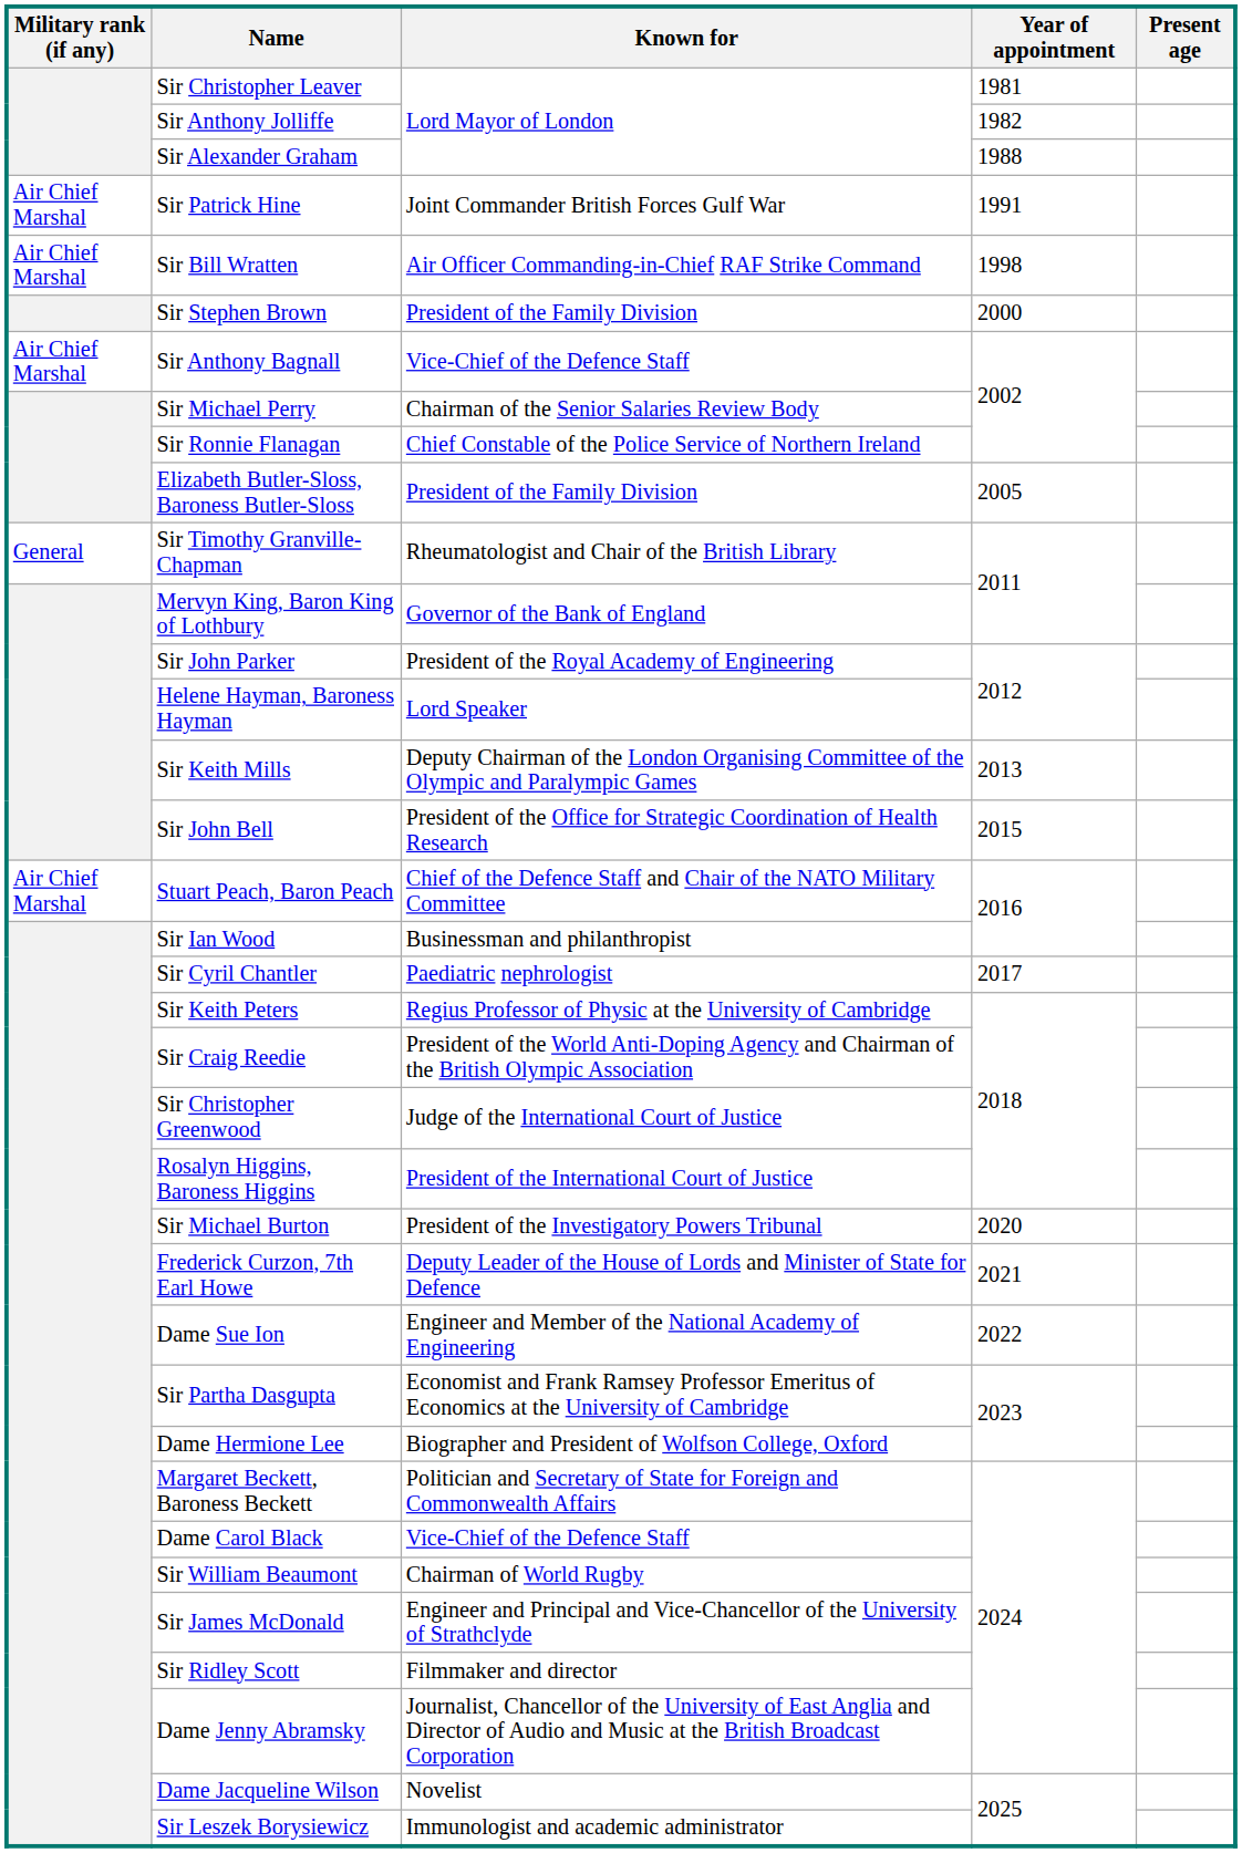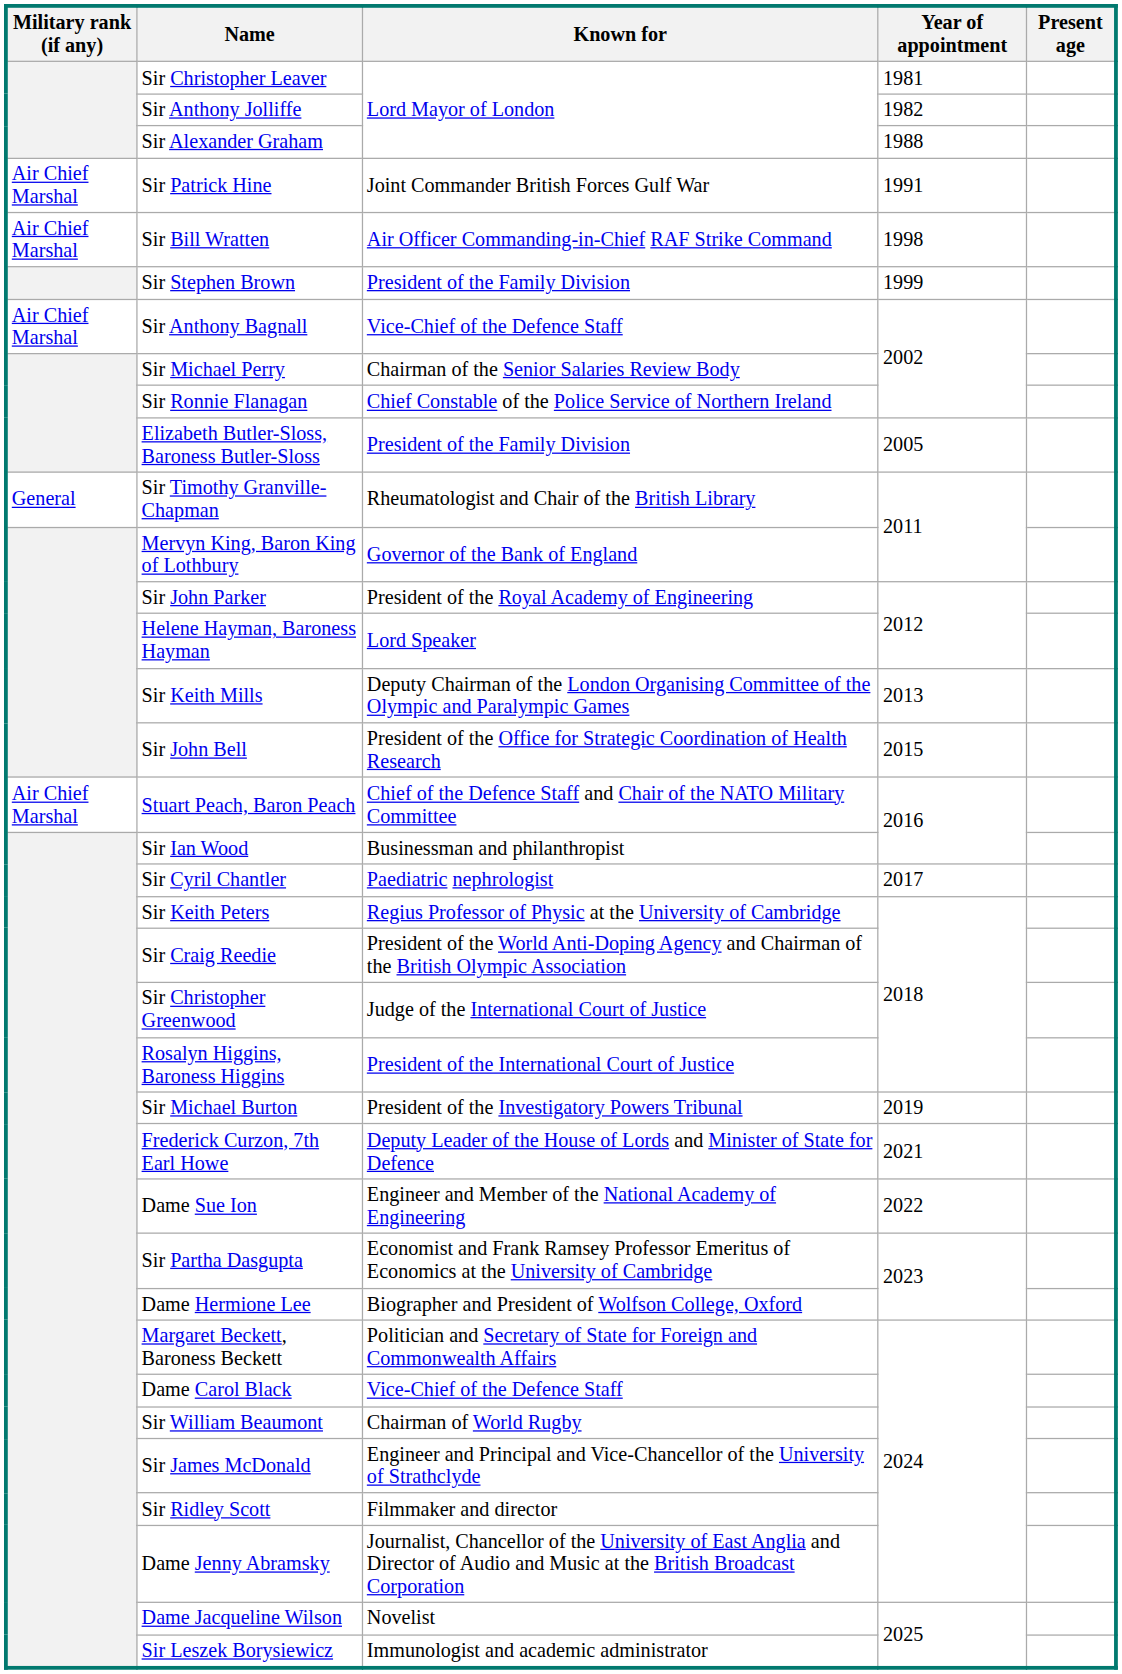 <table class="wikitable sortable" style="width:100%; background:white; border:#01796f solid;">
 <tr>
 <th>Military rank (if any)</th>
 <th>Name</th>
 <th>Known for</th>
 <th><strong>Year of appointment</strong></th>
 <th><strong>Present age</strong></th>
 </tr>
 <tr>
 <th rowspan="3"></th>
 <td>Sir <a href='#'>Christopher Leaver</a> </td>
 <td rowspan="3"><a href='#'>Lord Mayor of London</a></td>
 <td>1981</td>
 <td></td>
 </tr>
 <tr>
 <td>Sir <a href='#'>Anthony Jolliffe</a> </td>
 <td>1982</td>
 <td></td>
 </tr>
 <tr>
 <td>Sir <a href='#'>Alexander Graham</a> </td>
 <td>1988</td>
 <td></td>
 </tr>
 <tr>
 <td><a href='#'>Air Chief Marshal</a></td>
 <td>Sir <a href='#'>Patrick Hine</a> </td>
 <td>Joint Commander British Forces Gulf War</td>
 <td rowspan="1">1991</td>
 <td></td>
 </tr>
 <tr>
 <td><a href='#'>Air Chief Marshal</a></td>
 <td>Sir <a href='#'>Bill Wratten</a> </td>
 <td><a href='#'>Air Officer Commanding-in-Chief</a> <a href='#'>RAF Strike Command</a></td>
 <td>1998</td>
 <td></td>
 </tr>
 <tr>
 <th></th>
 <td>Sir <a href='#'>Stephen Brown</a> </td>
 <td><a href='#'>President of the Family Division</a></td>
-<td>2000</td>
+<td>1999</td>
 <td></td>
 </tr>
 <tr>
 <td><a href='#'>Air Chief Marshal</a></td>
 <td>Sir <a href='#'>Anthony Bagnall</a> </td>
 <td><a href='#'>Vice-Chief of the Defence Staff</a></td>
 <td rowspan="3">2002</td>
 <td></td>
 </tr>
 <tr>
 <th rowspan="3"></th>
 <td>Sir <a href='#'>Michael Perry</a> </td>
 <td>Chairman of the <a href='#'>Senior Salaries Review Body</a></td>
 <td></td>
 </tr>
 <tr>
 <td>Sir <a href='#'>Ronnie Flanagan</a> </td>
 <td><a href='#'>Chief Constable</a> of the <a href='#'>Police Service of Northern Ireland</a></td>
 <td></td>
 </tr>
 <tr>
 <td><a href='#'>Elizabeth Butler-Sloss, Baroness Butler-Sloss</a> </td>
 <td><a href='#'>President of the Family Division</a></td>
 <td>2005</td>
 <td></td>
 </tr>
 <tr>
 <td><a href='#'>General</a></td>
 <td>Sir <a href='#'>Timothy Granville-Chapman</a> </td>
 <td>Rheumatologist and Chair of the <a href='#'>British Library</a></td>
 <td rowspan="2">2011</td>
 <td></td>
 </tr>
 <tr>
 <th rowspan="5"></th>
 <td><a href='#'>Mervyn King, Baron King of Lothbury</a> </td>
 <td><a href='#'>Governor of the Bank of England</a></td>
 <td></td>
 </tr>
 <tr>
 <td>Sir <a href='#'>John Parker</a> </td>
 <td>President of the <a href='#'>Royal Academy of Engineering</a></td>
 <td rowspan="2">2012</td>
 <td></td>
 </tr>
 <tr>
 <td><a href='#'>Helene Hayman, Baroness Hayman</a> </td>
 <td><a href='#'>Lord Speaker</a></td>
 <td></td>
 </tr>
 <tr>
 <td>Sir <a href='#'>Keith Mills</a> </td>
 <td>Deputy Chairman of the <a href='#'>London Organising Committee of the Olympic and Paralympic Games</a></td>
 <td>2013</td>
 <td></td>
 </tr>
 <tr>
 <td>Sir <a href='#'>John Bell</a> </td>
 <td>President of the <a href='#'>Office for Strategic Coordination of Health Research</a></td>
 <td>2015</td>
 <td></td>
 </tr>
 <tr>
 <td><a href='#'>Air Chief Marshal</a></td>
 <td><a href='#'>Stuart Peach, Baron Peach</a> </td>
 <td><a href='#'>Chief of the Defence Staff</a> and <a href='#'>Chair of the NATO Military Committee</a></td>
 <td rowspan="2">2016</td>
 <td></td>
 </tr>
 <tr>
 <th rowspan="20"></th>
 <td>Sir <a href='#'>Ian Wood</a> </td>
 <td>Businessman and philanthropist</td>
 <td></td>
 </tr>
 <tr>
 <td>Sir <a href='#'>Cyril Chantler</a> </td>
 <td><a href='#'>Paediatric</a> <a href='#'>nephrologist</a></td>
 <td>2017</td>
 <td></td>
 </tr>
 <tr>
 <td>Sir <a href='#'>Keith Peters</a> </td>
 <td><a href='#'>Regius Professor of Physic</a> at the <a href='#'>University of Cambridge</a></td>
 <td rowspan="4">2018</td>
 <td></td>
 </tr>
 <tr>
 <td>Sir <a href='#'>Craig Reedie</a> </td>
 <td>President of the <a href='#'>World Anti-Doping Agency</a> and Chairman of the <a href='#'>British Olympic Association</a></td>
 <td></td>
 </tr>
 <tr>
 <td>Sir <a href='#'>Christopher Greenwood</a> </td>
 <td>Judge of the <a href='#'>International Court of Justice</a></td>
 <td></td>
 </tr>
 <tr>
 <td><a href='#'>Rosalyn Higgins, Baroness Higgins</a> </td>
 <td><a href='#'>President of the International Court of Justice</a></td>
 <td></td>
 </tr>
 <tr>
 <td>Sir <a href='#'>Michael Burton</a> </td>
 <td>President of the <a href='#'>Investigatory Powers Tribunal</a></td>
-<td>2020</td>
+<td>2019</td>
 <td></td>
 </tr>
 <tr>
 <td><a href='#'>Frederick Curzon, 7th Earl Howe</a> </td>
 <td><a href='#'>Deputy Leader of the House of Lords</a> and <a href='#'>Minister of State for Defence</a></td>
 <td>2021</td>
 <td></td>
 </tr>
 <tr>
 <td>Dame <a href='#'>Sue Ion</a> </td>
 <td>Engineer and Member of the <a href='#'>National Academy of Engineering</a></td>
 <td>2022</td>
 <td></td>
 </tr>
 <tr>
 <td>Sir <a href='#'>Partha Dasgupta</a> </td>
 <td>Economist and Frank Ramsey Professor Emeritus of Economics at the <a href='#'>University of Cambridge</a></td>
 <td rowspan="2">2023</td>
 <td></td>
 </tr>
 <tr>
 <td>Dame <a href='#'>Hermione Lee</a> </td>
 <td>Biographer and President of <a href='#'>Wolfson College, Oxford</a></td>
 <td></td>
 </tr>
 <tr>
 <td><a href='#'>Margaret Beckett</a>, Baroness Beckett </td>
 <td>Politician and <a href='#'>Secretary of State for Foreign and Commonwealth Affairs</a></td>
 <td rowspan="6">2024</td>
 <td></td>
 </tr>
 <tr>
 <td>Dame <a href='#'>Carol Black</a> </td>
 <td><a href='#'>Vice-Chief of the Defence Staff</a></td>
 <td></td>
 </tr>
 <tr>
 <td>Sir <a href='#'>William Beaumont</a> </td>
 <td>Chairman of <a href='#'>World Rugby</a></td>
 <td></td>
 </tr>
 <tr>
 <td>Sir <a href='#'>James McDonald</a> </td>
 <td>Engineer and Principal and Vice-Chancellor of the <a href='#'>University of Strathclyde</a></td>
 <td></td>
 </tr>
 <tr>
 <td>Sir <a href='#'>Ridley Scott</a> </td>
 <td>Filmmaker and director</td>
 <td></td>
 </tr>
 <tr>
 <td>Dame <a href='#'>Jenny Abramsky</a> </td>
 <td>Journalist, Chancellor of the <a href='#'>University of East Anglia</a> and Director of Audio and Music at the <a href='#'>British Broadcast Corporation</a></td>
 <td></td>
 </tr>
 <tr>
 <td><a href='#'>Dame Jacqueline Wilson</a> </td>
 <td>Novelist</td>
 <td rowspan="2">2025</td>
 <td></td>
 </tr>
 <tr>
 <td><a href='#'>Sir Leszek Borysiewicz</a> </td>
 <td>Immunologist and academic administrator</td>
 <td></td>
 </tr>
 </table>
